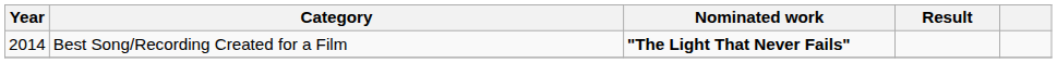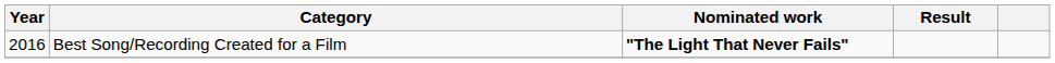 <table class="wikitable" style="width:80%;">
 <tr>
 <th style="width:4%;">Year</th>
 <th style="width:55%;">Category</th>
 <th style="width:26%;">Nominated work</th>
 <th style="width:10%;">Result</th>
 <th width=5%></th>
 </tr>
 <tr>
-<td rowspan="1">2014</td>
+<td rowspan="1">2016</td>
 <td>Best Song/Recording Created for a Film</td>
 <td><strong>"The Light That Never Fails"</strong></td>
 <td></td>
 <td style="text-align:center;" rowspan="1"></td>
 </tr>
 <tr>
 </tr>
 </table>
